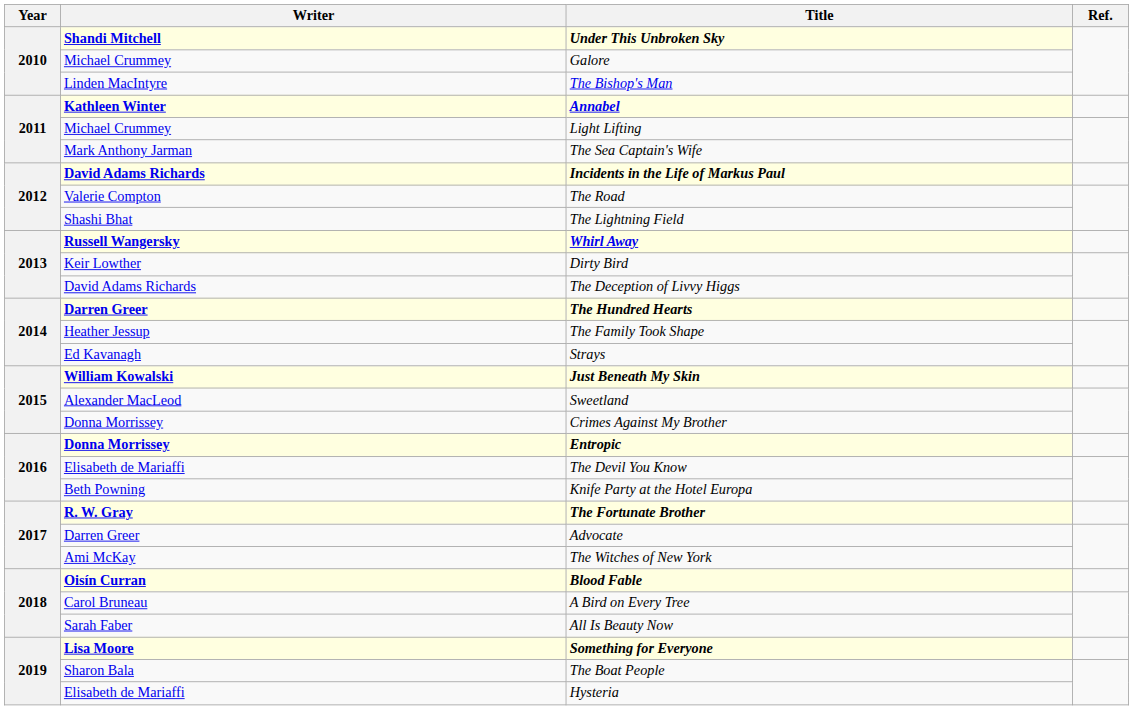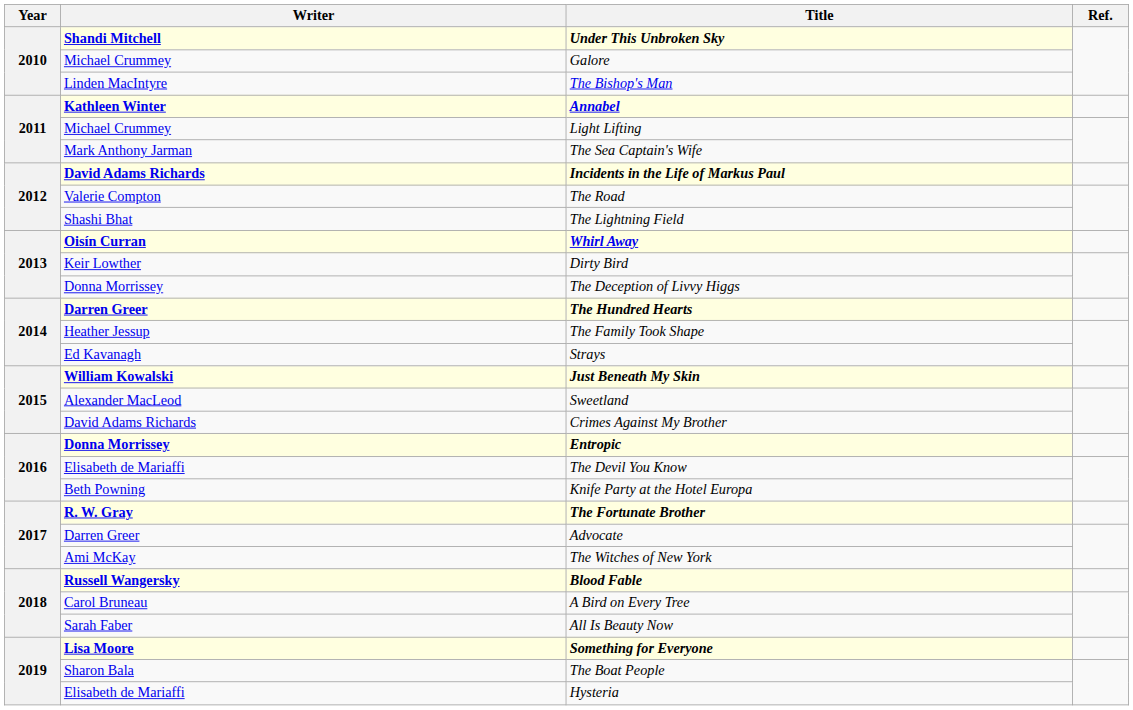 <table class="wikitable" width=100%>
 <tr>
 <th width=5%>Year</th>
 <th width=45%>Writer</th>
 <th width=45%>Title</th>
 <th width=5%>Ref.</th>
 </tr>
 <tr>
 <th rowspan="3">2010</th>
 <td style="background:lightyellow"><strong><a href='#'>Shandi Mitchell</a></strong></td>
 <td style=background:lightyellow><strong><em>Under This Unbroken Sky</em></strong></td>
 <td rowspan=3></td>
 </tr>
 <tr>
 <td><a href='#'>Michael Crummey</a></td>
 <td><em>Galore</em></td>
 </tr>
 <tr>
 <td><a href='#'>Linden MacIntyre</a></td>
 <td><em><a href='#'>The Bishop's Man</a></em></td>
 </tr>
 <tr>
 <th rowspan="3">2011</th>
 <td style="background:lightyellow"><strong><a href='#'>Kathleen Winter</a></strong></td>
 <td style=background:lightyellow><strong><em><a href='#'>Annabel</a></em></strong></td>
 <td></td>
 </tr>
 <tr>
 <td><a href='#'>Michael Crummey</a></td>
 <td><em>Light Lifting</em></td>
 <td rowspan=2></td>
 </tr>
 <tr>
 <td><a href='#'>Mark Anthony Jarman</a></td>
 <td><em>The Sea Captain's Wife</em></td>
 </tr>
 <tr>
 <th rowspan="3">2012</th>
 <td style="background:lightyellow"><strong><a href='#'>David Adams Richards</a></strong></td>
 <td style=background:lightyellow><strong><em>Incidents in the Life of Markus Paul</em></strong></td>
 <td></td>
 </tr>
 <tr>
 <td><a href='#'>Valerie Compton</a></td>
 <td><em>The Road</em></td>
 <td rowspan=2></td>
 </tr>
 <tr>
 <td><a href='#'>Shashi Bhat</a></td>
 <td><em>The Lightning Field</em></td>
 </tr>
 <tr>
 <th rowspan="3">2013</th>
-<td style="background:lightyellow"><strong><a href='#'>Russell Wangersky</a></strong></td>
+<td style="background:lightyellow"><strong><a href='#'>Oisín Curran</a></strong></td>
 <td style=background:lightyellow><strong><em><a href='#'>Whirl Away</a></em></strong></td>
 <td></td>
 </tr>
 <tr>
 <td><a href='#'>Keir Lowther</a></td>
 <td><em>Dirty Bird</em></td>
 <td rowspan=2></td>
 </tr>
 <tr>
-<td><a href='#'>David Adams Richards</a></td>
+<td><a href='#'>Donna Morrissey</a></td>
 <td><em>The Deception of Livvy Higgs</em></td>
 </tr>
 <tr>
 <th rowspan="3">2014</th>
 <td style="background:lightyellow"><strong><a href='#'>Darren Greer</a></strong></td>
 <td style=background:lightyellow><strong><em>The Hundred Hearts</em></strong></td>
 <td></td>
 </tr>
 <tr>
 <td><a href='#'>Heather Jessup</a></td>
 <td><em>The Family Took Shape</em></td>
 <td rowspan=2></td>
 </tr>
 <tr>
 <td><a href='#'>Ed Kavanagh</a></td>
 <td><em>Strays</em></td>
 </tr>
 <tr>
 <th rowspan="3">2015</th>
 <td style="background:lightyellow"><strong><a href='#'>William Kowalski</a></strong></td>
 <td style=background:lightyellow><strong><em>Just Beneath My Skin</em></strong></td>
 <td></td>
 </tr>
 <tr>
 <td><a href='#'>Alexander MacLeod</a></td>
 <td><em>Sweetland</em></td>
 <td rowspan=2></td>
 </tr>
 <tr>
-<td><a href='#'>Donna Morrissey</a></td>
+<td><a href='#'>David Adams Richards</a></td>
 <td><em>Crimes Against My Brother</em></td>
 </tr>
 <tr>
 <th rowspan="3">2016</th>
 <td style="background:lightyellow"><strong><a href='#'>Donna Morrissey</a></strong></td>
 <td style=background:lightyellow><strong><em>Entropic</em></strong></td>
 <td></td>
 </tr>
 <tr>
 <td><a href='#'>Elisabeth de Mariaffi</a></td>
 <td><em>The Devil You Know</em></td>
 <td rowspan=2></td>
 </tr>
 <tr>
 <td><a href='#'>Beth Powning</a></td>
 <td><em>Knife Party at the Hotel Europa</em></td>
 </tr>
 <tr>
 <th rowspan="3">2017</th>
 <td style="background:lightyellow"><strong><a href='#'>R. W. Gray</a></strong></td>
 <td style=background:lightyellow><strong><em>The Fortunate Brother</em></strong></td>
 <td></td>
 </tr>
 <tr>
 <td><a href='#'>Darren Greer</a></td>
 <td><em>Advocate</em></td>
 <td rowspan=2></td>
 </tr>
 <tr>
 <td><a href='#'>Ami McKay</a></td>
 <td><em>The Witches of New York</em></td>
 </tr>
 <tr>
 <th rowspan="3">2018</th>
-<td style="background:lightyellow"><strong><a href='#'>Oisín Curran</a></strong></td>
+<td style="background:lightyellow"><strong><a href='#'>Russell Wangersky</a></strong></td>
 <td style=background:lightyellow><strong><em>Blood Fable</em></strong></td>
 <td></td>
 </tr>
 <tr>
 <td><a href='#'>Carol Bruneau</a></td>
 <td><em>A Bird on Every Tree</em></td>
 <td rowspan=2></td>
 </tr>
 <tr>
 <td><a href='#'>Sarah Faber</a></td>
 <td><em>All Is Beauty Now</em></td>
 </tr>
 <tr>
 <th rowspan="3">2019</th>
 <td style="background:lightyellow"><strong><a href='#'>Lisa Moore</a></strong></td>
 <td style=background:lightyellow><strong><em>Something for Everyone</em></strong></td>
 <td></td>
 </tr>
 <tr>
 <td><a href='#'>Sharon Bala</a></td>
 <td><em>The Boat People</em></td>
 <td rowspan=2></td>
 </tr>
 <tr>
 <td><a href='#'>Elisabeth de Mariaffi</a></td>
 <td><em>Hysteria</em></td>
 </tr>
 </table>
